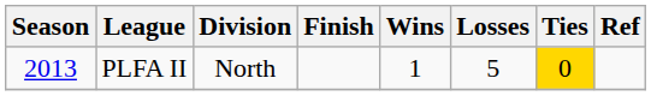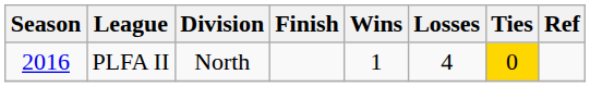 <table class="wikitable sortable" style="text-align:center;">
 <tr>
 <th>Season</th>
 <th class="unsortable">League</th>
 <th>Division</th>
 <th>Finish</th>
 <th>Wins</th>
 <th>Losses</th>
 <th>Ties</th>
 <th class="unsortable">Ref</th>
 </tr>
 <tr>
-<td><a href='#'>2013</a></td>
+<td><a href='#'>2016</a></td>
 <td>PLFA II</td>
 <td>North</td>
 <td></td>
 <td>1</td>
-<td>5</td>
+<td>4</td>
 <td style="background: gold;">0</td>
 <td></td>
 </tr>
 <tr>
 </tr>
 </table>
